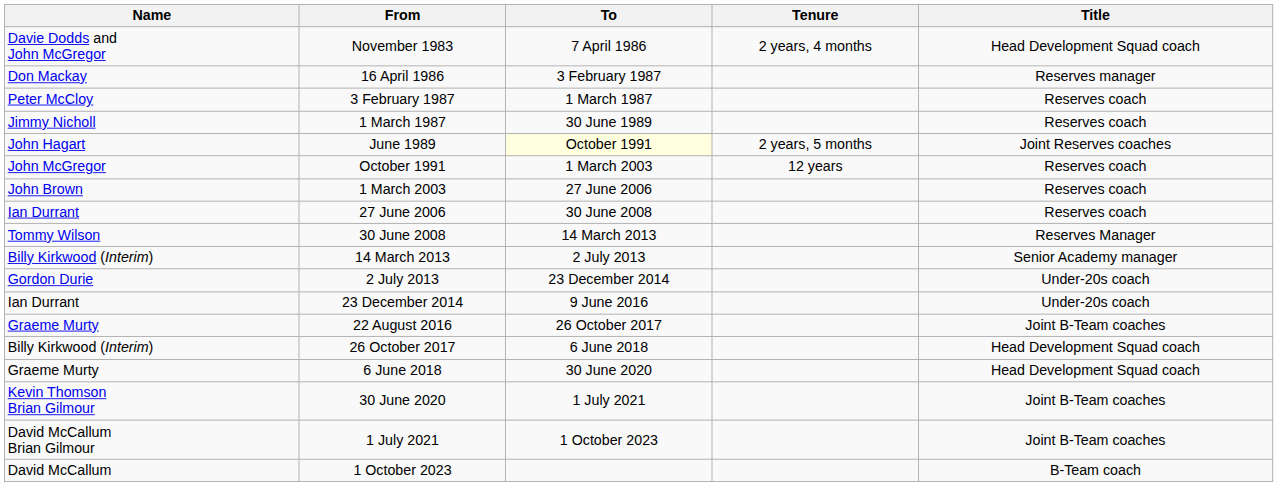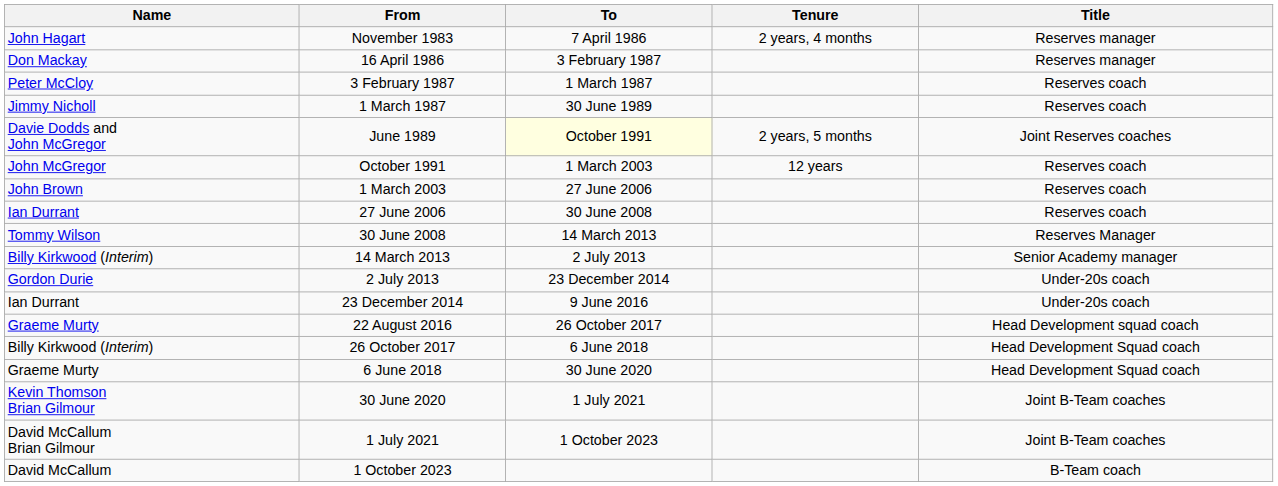 <table class="wikitable sortable" style="text-align:center" width=90%>
 <tr>
 <th width=10%>Name</th>
 <th width=7%>From</th>
 <th width=7%>To</th>
 <th width=7%>Tenure</th>
 <th width=12%>Title</th>
 </tr>
 <tr>
-<td align=left> <a href='#'>Davie Dodds</a> and<br> <a href='#'>John McGregor</a></td>
+<td align=left> <a href='#'>John Hagart</a></td>
 <td>November 1983</td>
 <td>7 April 1986</td>
 <td>2 years, 4 months</td>
-<td>Head Development Squad coach</td>
+<td>Reserves manager</td>
 </tr>
 <tr>
 <td align=left> <a href='#'>Don Mackay</a></td>
 <td>16 April 1986</td>
 <td>3 February 1987</td>
 <td></td>
 <td>Reserves manager</td>
 </tr>
 <tr>
 <td align=left> <a href='#'>Peter McCloy</a></td>
 <td>3 February 1987</td>
 <td>1 March 1987</td>
 <td></td>
 <td>Reserves coach</td>
 </tr>
 <tr>
 <td align=left> <a href='#'>Jimmy Nicholl</a></td>
 <td>1 March 1987</td>
 <td>30 June 1989</td>
 <td></td>
 <td>Reserves coach</td>
 </tr>
 <tr>
-<td align=left> <a href='#'>John Hagart</a></td>
+<td align=left> <a href='#'>Davie Dodds</a> and<br> <a href='#'>John McGregor</a></td>
 <td>June 1989</td>
 <td style="background: lightyellow;">October 1991</td>
 <td>2 years, 5 months</td>
 <td>Joint Reserves coaches</td>
 </tr>
 <tr>
 <td align=left> <a href='#'>John McGregor</a></td>
 <td>October 1991</td>
 <td>1 March 2003</td>
 <td>12 years</td>
 <td>Reserves coach</td>
 </tr>
 <tr>
 <td align=left> <a href='#'>John Brown</a></td>
 <td>1 March 2003</td>
 <td>27 June 2006</td>
 <td></td>
 <td>Reserves coach</td>
 </tr>
 <tr>
 <td align=left> <a href='#'>Ian Durrant</a></td>
 <td>27 June 2006</td>
 <td>30 June 2008</td>
 <td></td>
 <td>Reserves coach</td>
 </tr>
 <tr>
 <td align=left> <a href='#'>Tommy Wilson</a></td>
 <td>30 June 2008</td>
 <td>14 March 2013</td>
 <td></td>
 <td>Reserves Manager</td>
 </tr>
 <tr>
 <td align=left> <a href='#'>Billy Kirkwood</a> (<em>Interim</em>)</td>
 <td>14 March 2013</td>
 <td>2 July 2013</td>
 <td></td>
 <td>Senior Academy manager</td>
 </tr>
 <tr>
 <td align=left> <a href='#'>Gordon Durie</a></td>
 <td>2 July 2013</td>
 <td>23 December 2014</td>
 <td></td>
 <td>Under-20s coach</td>
 </tr>
 <tr>
 <td align=left> Ian Durrant</td>
 <td>23 December 2014</td>
 <td>9 June 2016</td>
 <td></td>
 <td>Under-20s coach</td>
 </tr>
 <tr>
 <td align=left> <a href='#'>Graeme Murty</a></td>
 <td>22 August 2016</td>
 <td>26 October 2017</td>
 <td></td>
-<td>Joint B-Team coaches</td>
+<td>Head Development squad coach</td>
 </tr>
 <tr>
 <td align=left> Billy Kirkwood (<em>Interim</em>)</td>
 <td>26 October 2017</td>
 <td>6 June 2018</td>
 <td></td>
 <td>Head Development Squad coach</td>
 </tr>
 <tr>
 <td align=left> Graeme Murty</td>
 <td>6 June 2018</td>
 <td>30 June 2020</td>
 <td></td>
 <td>Head Development Squad coach</td>
 </tr>
 <tr>
 <td align=left> <a href='#'>Kevin Thomson</a><br> <a href='#'>Brian Gilmour</a></td>
 <td>30 June 2020</td>
 <td>1 July 2021</td>
 <td></td>
 <td>Joint B-Team coaches</td>
 </tr>
 <tr>
 <td align=left> David McCallum<br> Brian Gilmour</td>
 <td>1 July 2021</td>
 <td>1 October 2023</td>
 <td></td>
 <td>Joint B-Team coaches</td>
 </tr>
 <tr>
 <td align=left> David McCallum</td>
 <td>1 October 2023</td>
 <td></td>
 <td></td>
 <td>B-Team coach</td>
 </tr>
 </table>
